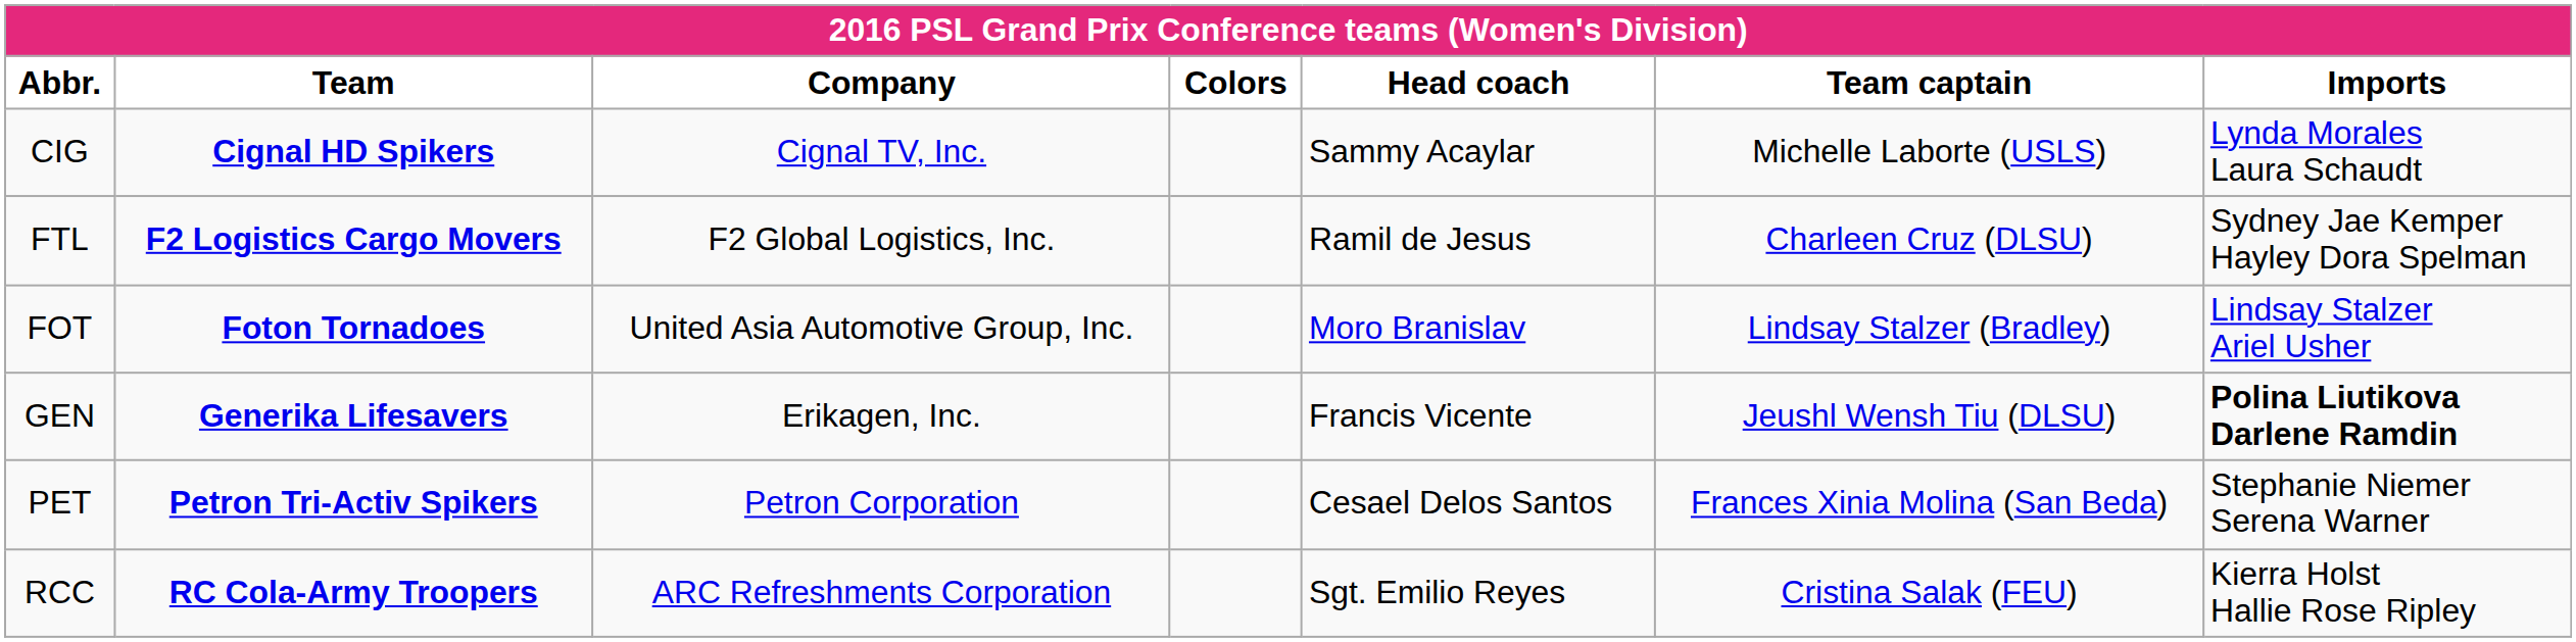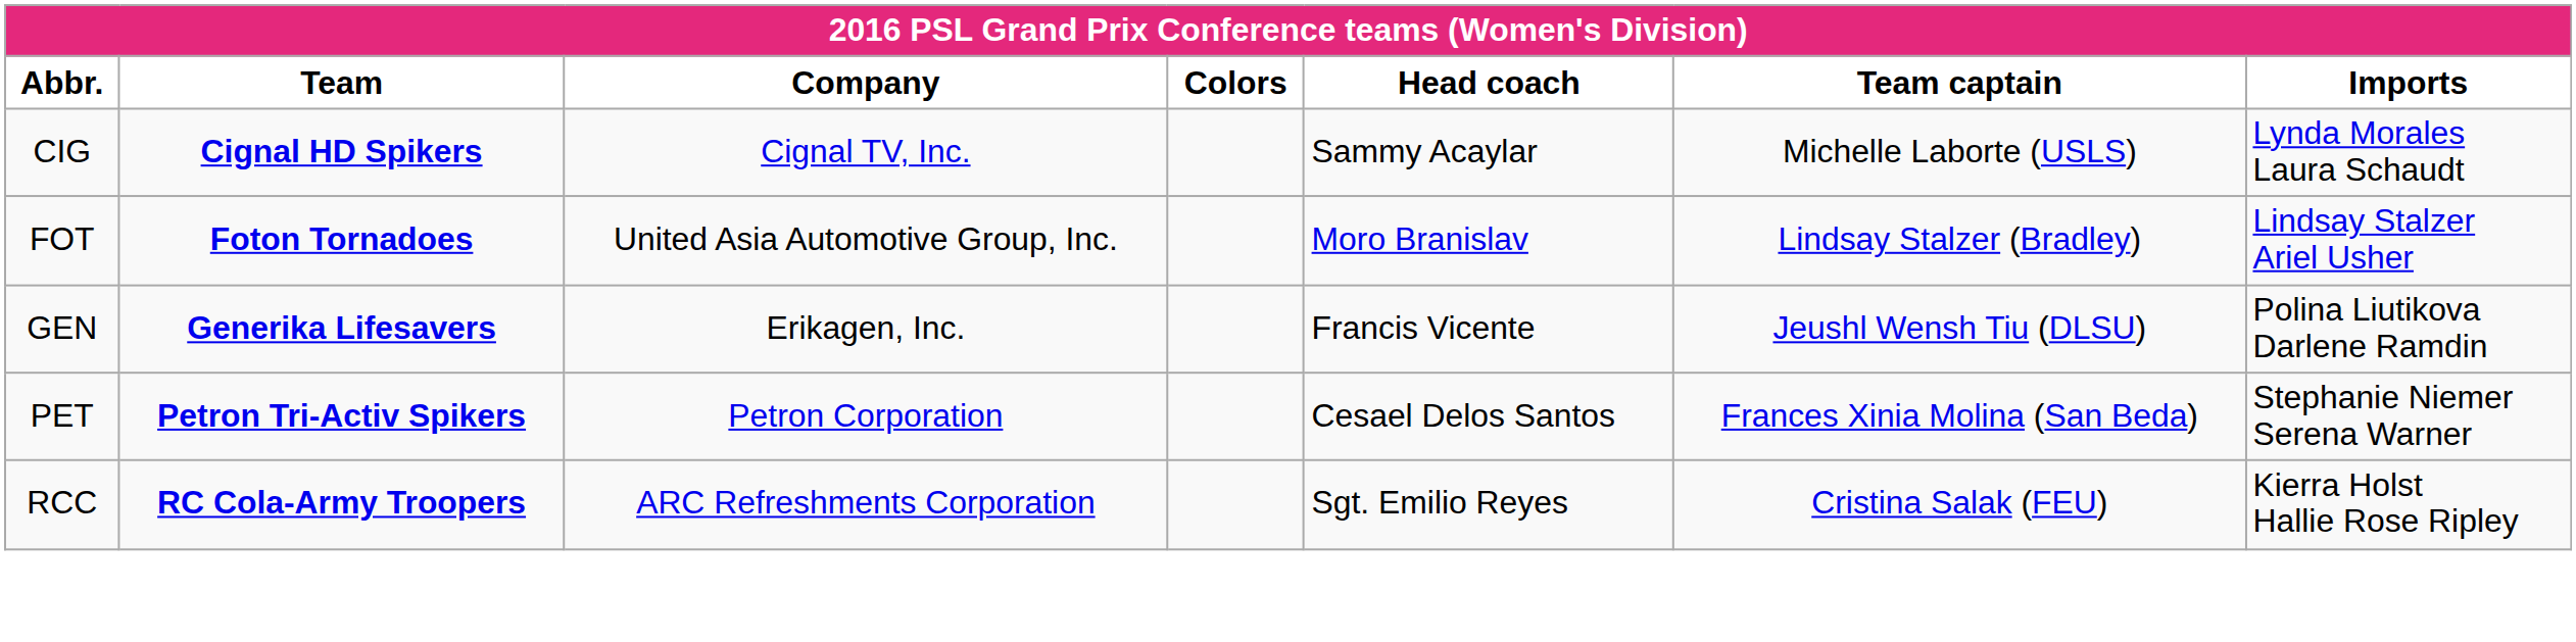 <table class="wikitable" style="width:100%; text-align:center">
 <tr>
 <th style="background:#E4287C;color:#fff;" colspan=7>2016 PSL Grand Prix Conference teams (Women's Division)</th>
 </tr>
 <tr>
 <th style="background:white">Abbr.</th>
 <th style="background:white">Team</th>
 <th style="background:white">Company</th>
 <th style="background:white">Colors</th>
 <th style="background:white">Head coach</th>
 <th style="background:white">Team captain</th>
 <th style="background:white">Imports</th>
 </tr>
 <tr>
 <td>CIG</td>
 <td><strong><a href='#'>Cignal HD Spikers</a></strong></td>
 <td><a href='#'>Cignal TV, Inc.</a></td>
 <td> </td>
 <td align=left> Sammy Acaylar</td>
 <td>Michelle Laborte (<a href='#'>USLS</a>)</td>
 <td align=left> <a href='#'>Lynda Morales</a> <br>  Laura Schaudt</td>
 </tr>
 <tr>
-<td>FTL</td>
-<td><strong><a href='#'>F2 Logistics Cargo Movers</a></strong></td>
-<td>F2 Global Logistics, Inc.</td>
-<td>  </td>
-<td align=left> Ramil de Jesus</td>
-<td><a href='#'>Charleen Cruz</a> (<a href='#'>DLSU</a>)</td>
-<td align=left> Sydney Jae Kemper <br>  Hayley Dora Spelman</td>
-</tr>
-<tr>
 <td>FOT</td>
 <td><strong><a href='#'>Foton Tornadoes</a></strong></td>
 <td>United Asia Automotive Group, Inc.</td>
 <td> </td>
 <td align=left> <a href='#'>Moro Branislav</a></td>
 <td><a href='#'>Lindsay Stalzer</a> (<a href='#'>Bradley</a>)</td>
 <td align=left> <a href='#'>Lindsay Stalzer</a> <br>  <a href='#'>Ariel Usher</a></td>
 </tr>
 <tr>
 <td>GEN</td>
 <td><strong><a href='#'>Generika Lifesavers</a></strong></td>
 <td>Erikagen, Inc.</td>
 <td>  </td>
 <td align=left> Francis Vicente</td>
 <td><a href='#'>Jeushl Wensh Tiu</a> (<a href='#'>DLSU</a>)</td>
-<td align=left><strong>Polina Liutikova <br> Darlene Ramdin</strong></td>
+<td align=left>Polina Liutikova <br> Darlene Ramdin</td>
 </tr>
 <tr>
 <td>PET</td>
 <td><strong><a href='#'>Petron Tri-Activ Spikers</a></strong></td>
 <td><a href='#'>Petron Corporation</a></td>
 <td>  </td>
 <td align=left> Cesael Delos Santos</td>
 <td><a href='#'>Frances Xinia Molina</a> (<a href='#'>San Beda</a>)</td>
 <td align=left> Stephanie Niemer<br> Serena Warner</td>
 </tr>
 <tr>
 <td>RCC</td>
 <td><strong><a href='#'>RC Cola-Army Troopers</a></strong></td>
 <td><a href='#'>ARC Refreshments Corporation</a></td>
 <td>  </td>
 <td align=left> Sgt. Emilio Reyes</td>
 <td><a href='#'>Cristina Salak</a> (<a href='#'>FEU</a>)</td>
 <td align=left> Kierra Holst <br>  Hallie Rose Ripley</td>
 </tr>
 </table>
